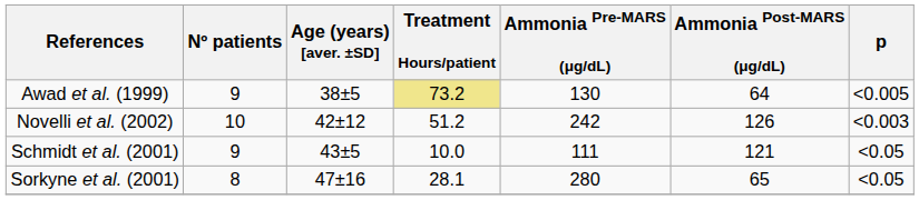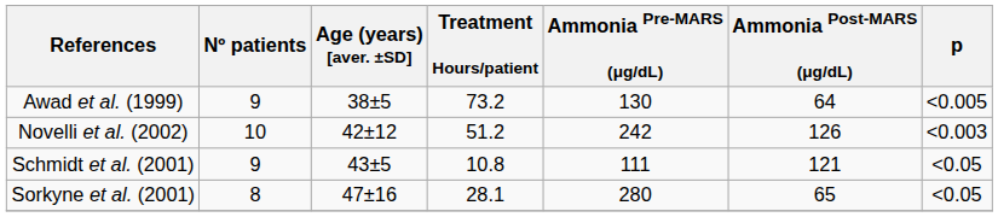 <table class="wikitable" style="text-align: center; margin: 1em auto 1em auto;">
 <tr>
 <th><strong>References</strong></th>
 <th><strong>Nº patients</strong></th>
 <th><strong>Age (years)<br><small>[aver. ±SD]</small></strong></th>
 <th>Treatment<br><br><small>Hours/patient</small></th>
 <th>Ammonia <sup>Pre-MARS</sup> <br><br><small>(μg/dL)</small></th>
 <th>Ammonia <sup>Post-MARS</sup> <br><br><small>(μg/dL)</small></th>
 <th>p</th>
 </tr>
 <tr>
 <td>Awad <em>et al.</em> (1999)</td>
 <td>9</td>
 <td>38±5</td>
-<td style="background: khaki;">73.2</td>
+<td>73.2</td>
 <td>130</td>
 <td>64</td>
 <td><0.005</td>
 </tr>
 <tr>
 <td>Novelli <em>et al.</em> (2002)</td>
 <td>10</td>
 <td>42±12</td>
 <td>51.2</td>
 <td>242</td>
 <td>126</td>
 <td><0.003</td>
 </tr>
 <tr>
 <td>Schmidt <em>et al.</em> (2001)</td>
 <td>9</td>
 <td>43±5</td>
-<td>10.0</td>
+<td>10.8</td>
 <td>111</td>
 <td>121</td>
 <td><0.05</td>
 </tr>
 <tr>
 <td>Sorkyne <em>et al.</em> (2001)</td>
 <td>8</td>
 <td>47±16</td>
 <td>28.1</td>
 <td>280</td>
 <td>65</td>
 <td><0.05</td>
 </tr>
 <tr>
 </tr>
 </table>
